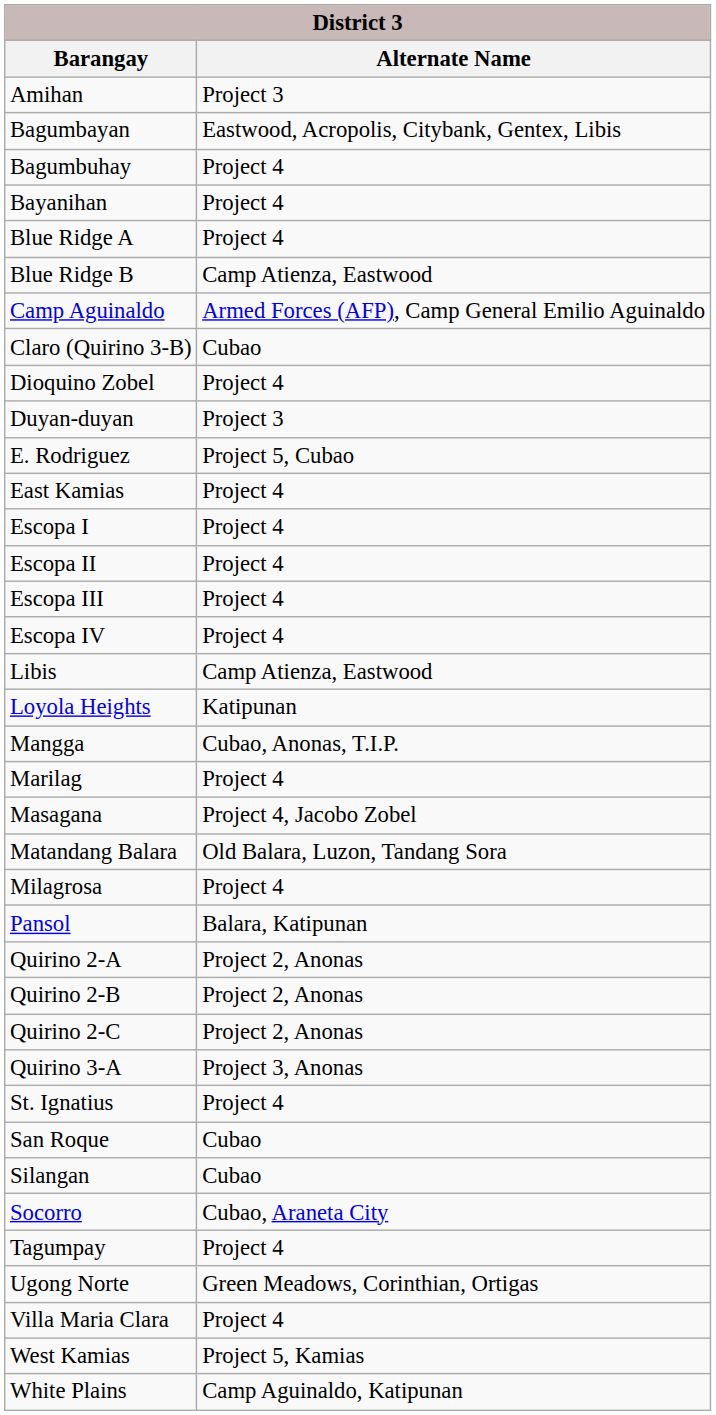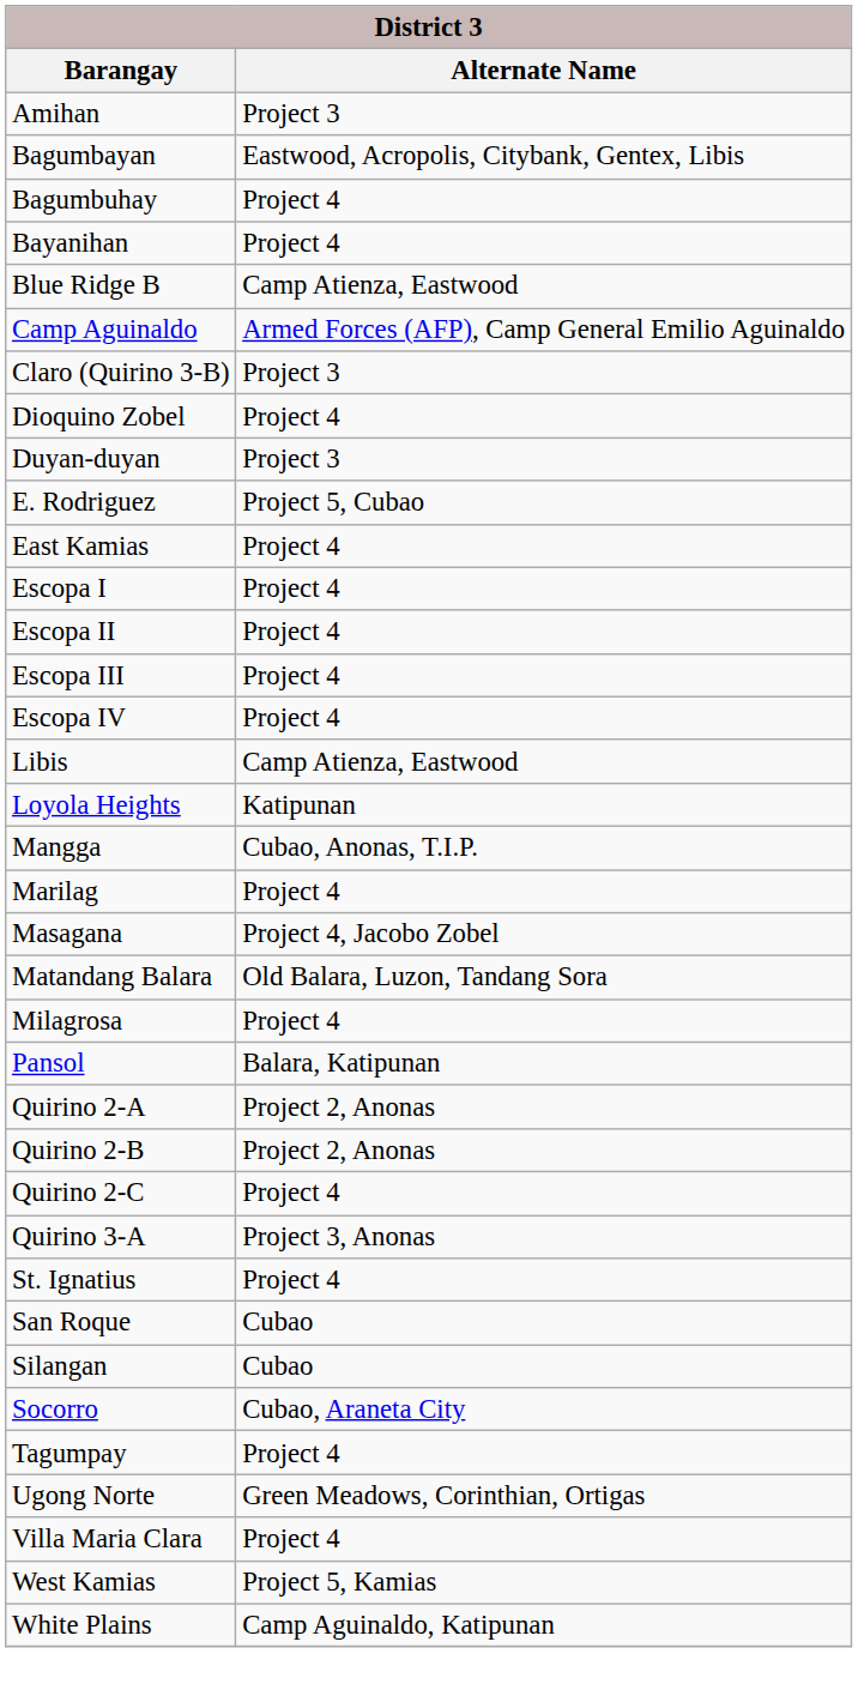 <table class="wikitable">
 <tr>
 <th style="background: #C9B8B8; text-align:center" colspan=2><strong>District 3</strong></th>
 </tr>
 <tr>
 <th>Barangay</th>
 <th>Alternate Name</th>
 </tr>
 <tr>
 <td>Amihan</td>
 <td>Project 3</td>
 </tr>
 <tr>
 <td>Bagumbayan</td>
 <td>Eastwood, Acropolis, Citybank, Gentex, Libis</td>
 </tr>
 <tr>
 <td>Bagumbuhay</td>
 <td>Project 4</td>
 </tr>
 <tr>
 <td>Bayanihan</td>
 <td>Project 4</td>
 </tr>
 <tr>
-<td>Blue Ridge A</td>
-<td>Project 4</td>
-</tr>
-<tr>
 <td>Blue Ridge B</td>
 <td>Camp Atienza, Eastwood</td>
 </tr>
 <tr>
 <td><a href='#'>Camp Aguinaldo</a></td>
 <td><a href='#'>Armed Forces (AFP)</a>, Camp General Emilio Aguinaldo</td>
 </tr>
 <tr>
 <td>Claro (Quirino 3-B)</td>
-<td>Cubao</td>
+<td>Project 3</td>
 </tr>
 <tr>
 <td>Dioquino Zobel</td>
 <td>Project 4</td>
 </tr>
 <tr>
 <td>Duyan-duyan</td>
 <td>Project 3</td>
 </tr>
 <tr>
 <td>E. Rodriguez</td>
 <td>Project 5, Cubao</td>
 </tr>
 <tr>
 <td>East Kamias</td>
 <td>Project 4</td>
 </tr>
 <tr>
 <td>Escopa I</td>
 <td>Project 4</td>
 </tr>
 <tr>
 <td>Escopa II</td>
 <td>Project 4</td>
 </tr>
 <tr>
 <td>Escopa III</td>
 <td>Project 4</td>
 </tr>
 <tr>
 <td>Escopa IV</td>
 <td>Project 4</td>
 </tr>
 <tr>
 <td>Libis</td>
 <td>Camp Atienza, Eastwood</td>
 </tr>
 <tr>
 <td><a href='#'>Loyola Heights</a></td>
 <td>Katipunan</td>
 </tr>
 <tr>
 <td>Mangga</td>
 <td>Cubao, Anonas, T.I.P.</td>
 </tr>
 <tr>
 <td>Marilag</td>
 <td>Project 4</td>
 </tr>
 <tr>
 <td>Masagana</td>
 <td>Project 4, Jacobo Zobel</td>
 </tr>
 <tr>
 <td>Matandang Balara</td>
 <td>Old Balara, Luzon, Tandang Sora</td>
 </tr>
 <tr>
 <td>Milagrosa</td>
 <td>Project 4</td>
 </tr>
 <tr Barangay Milagrosa is located at Project 4, Quezon City.>
 <td><a href='#'>Pansol</a></td>
 <td>Balara, Katipunan</td>
 </tr>
 <tr>
 <td>Quirino 2-A</td>
 <td>Project 2, Anonas</td>
 </tr>
 <tr>
 <td>Quirino 2-B</td>
 <td>Project 2, Anonas</td>
 </tr>
 <tr>
 <td>Quirino 2-C</td>
-<td>Project 2, Anonas</td>
+<td>Project 4</td>
 </tr>
 <tr>
 <td>Quirino 3-A</td>
 <td>Project 3, Anonas</td>
 </tr>
 <tr>
 <td>St. Ignatius</td>
 <td>Project 4</td>
 </tr>
 <tr>
 <td>San Roque</td>
 <td>Cubao</td>
 </tr>
 <tr>
 <td>Silangan</td>
 <td>Cubao</td>
 </tr>
 <tr>
 <td><a href='#'>Socorro</a></td>
 <td>Cubao, <a href='#'>Araneta City</a></td>
 </tr>
 <tr>
 <td>Tagumpay</td>
 <td>Project 4</td>
 </tr>
 <tr>
 <td>Ugong Norte</td>
 <td>Green Meadows, Corinthian, Ortigas</td>
 </tr>
 <tr>
 <td>Villa Maria Clara</td>
 <td>Project 4</td>
 </tr>
 <tr>
 <td>West Kamias</td>
 <td>Project 5, Kamias</td>
 </tr>
 <tr>
 <td>White Plains</td>
 <td>Camp Aguinaldo, Katipunan</td>
 </tr>
 <tr>
 </tr>
 </table>
